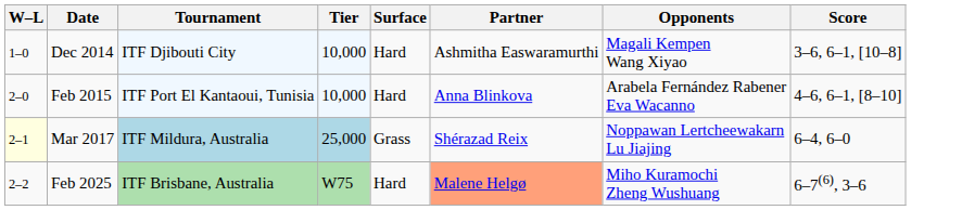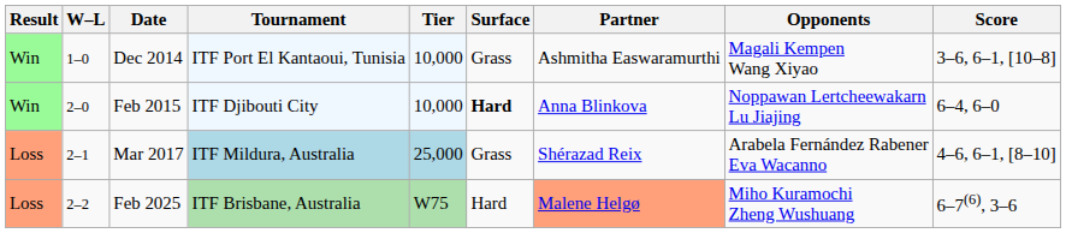 <table class="sortable wikitable">
 <tr>
+<th>Result</th>
 <th class="unsortable">W–L</th>
 <th>Date</th>
 <th>Tournament</th>
 <th>Tier</th>
 <th>Surface</th>
 <th>Partner</th>
 <th>Opponents</th>
 <th class="unsortable">Score</th>
 </tr>
 <tr>
+<td bgcolor="98FB98">Win</td>
 <td><small>1–0</small></td>
 <td>Dec 2014</td>
-<td style="background:#f0f8ff;">ITF Djibouti City</td>
+<td style="background:#f0f8ff;">ITF Port El Kantaoui, Tunisia</td>
 <td style="background:#f0f8ff;">10,000</td>
-<td>Hard</td>
+<td>Grass</td>
 <td> Ashmitha Easwaramurthi</td>
 <td> <a href='#'>Magali Kempen</a> <br>  Wang Xiyao</td>
 <td>3–6, 6–1, [10–8]</td>
 </tr>
 <tr>
+<td style="background:#98fb98;">Win</td>
 <td><small>2–0</small></td>
 <td>Feb 2015</td>
-<td style="background:#f0f8ff;">ITF Port El Kantaoui, Tunisia</td>
+<td style="background:#f0f8ff;">ITF Djibouti City</td>
 <td style="background:#f0f8ff;">10,000</td>
-<td>Hard</td>
+<td><strong>Hard</strong></td>
 <td> <a href='#'>Anna Blinkova</a></td>
-<td> Arabela Fernández Rabener <br>  <a href='#'>Eva Wacanno</a></td>
-<td>4–6, 6–1, [8–10]</td>
+<td> <a href='#'>Noppawan Lertcheewakarn</a> <br>  <a href='#'>Lu Jiajing</a></td>
+<td>6–4, 6–0</td>
 </tr>
 <tr>
-<td style="background: lightyellow;"><small>2–1</small></td>
+<td style="background:#ffa07a;">Loss</td>
+<td><small>2–1</small></td>
 <td>Mar 2017</td>
 <td style="background:lightblue;">ITF Mildura, Australia</td>
 <td style="background:lightblue;">25,000</td>
 <td>Grass</td>
 <td> <a href='#'>Shérazad Reix</a></td>
-<td> <a href='#'>Noppawan Lertcheewakarn</a> <br>  <a href='#'>Lu Jiajing</a></td>
-<td>6–4, 6–0</td>
+<td> Arabela Fernández Rabener <br>  <a href='#'>Eva Wacanno</a></td>
+<td>4–6, 6–1, [8–10]</td>
 </tr>
 <tr>
+<td style="background:#ffa07a;">Loss</td>
 <td><small>2–2</small></td>
 <td>Feb 2025</td>
 <td style="background:#addfad;">ITF Brisbane, Australia</td>
 <td style="background:#addfad;">W75</td>
 <td>Hard</td>
 <td style="background: lightsalmon;"> <a href='#'>Malene Helgø</a></td>
 <td> <a href='#'>Miho Kuramochi</a> <br>  <a href='#'>Zheng Wushuang</a></td>
 <td>6–7<sup>(6)</sup>, 3–6</td>
 </tr>
 </table>
